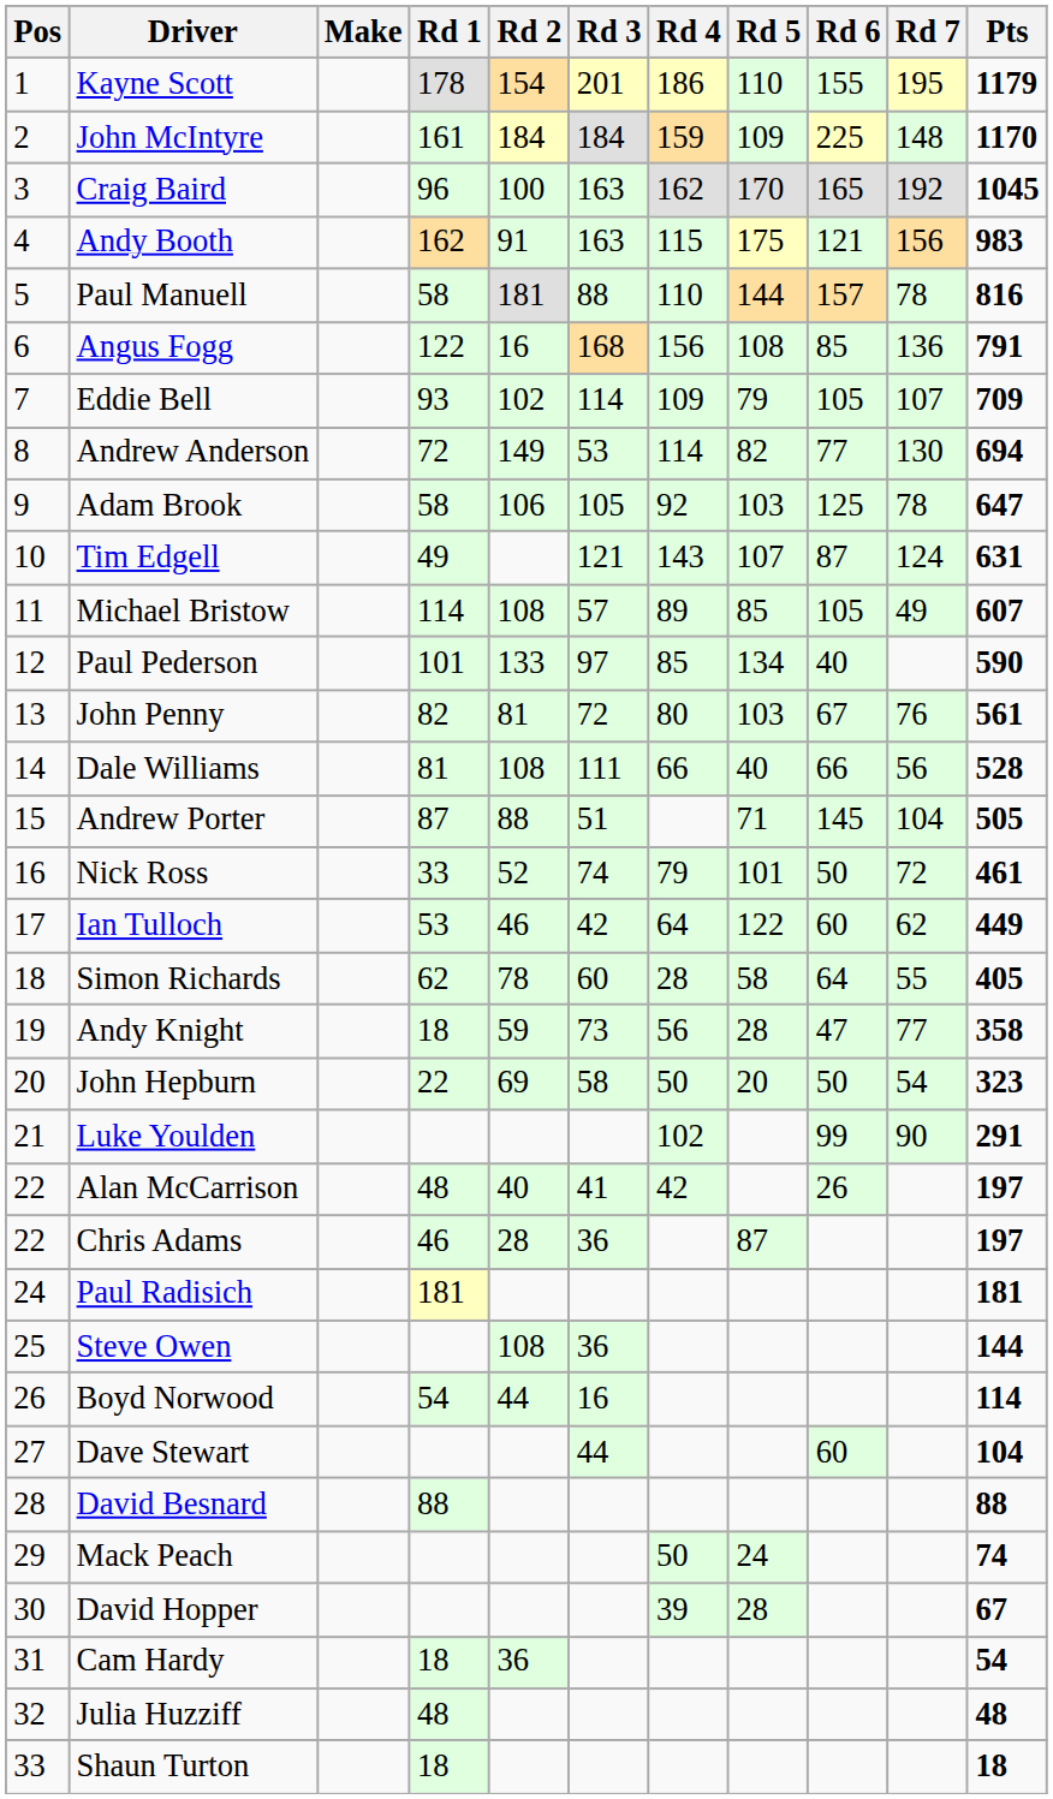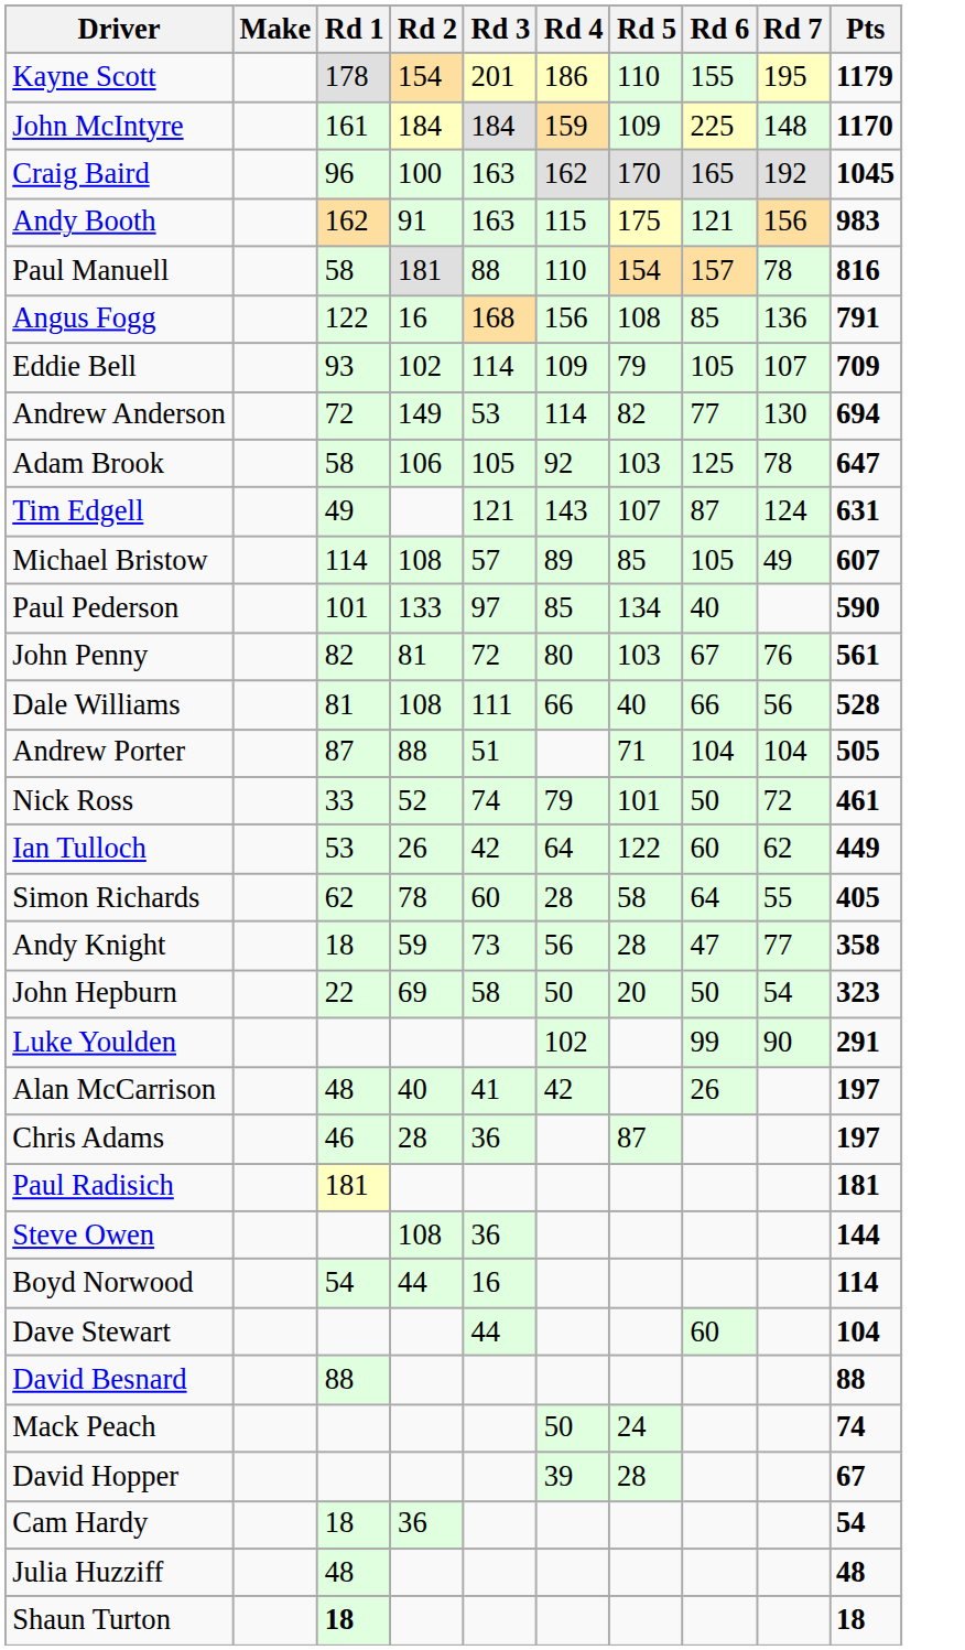 <table class="wikitable" border="1" style="font-size:85%">
 <tr>
-<th>Pos</th>
 <th>Driver</th>
 <th>Make</th>
 <th>Rd 1</th>
 <th>Rd 2</th>
 <th>Rd 3</th>
 <th>Rd 4</th>
 <th>Rd 5</th>
 <th>Rd 6</th>
 <th>Rd 7</th>
 <th>Pts</th>
 </tr>
 <tr>
-<td>1</td>
 <td> <a href='#'>Kayne Scott</a></td>
 <td></td>
 <td style="background:#dfdfdf;">178</td>
 <td style="background:#ffdf9f;">154</td>
 <td style="background:#ffffbf;">201</td>
 <td style="background:#ffffbf;">186</td>
 <td style="background:#dfffdf;">110</td>
 <td style="background:#dfffdf;">155</td>
 <td style="background:#ffffbf;">195</td>
 <td><strong>1179</strong></td>
 </tr>
 <tr>
-<td>2</td>
 <td>  <a href='#'>John McIntyre</a></td>
 <td></td>
 <td style="background:#dfffdf;">161</td>
 <td style="background:#ffffbf;">184</td>
 <td style="background:#dfdfdf;">184</td>
 <td style="background:#ffdf9f;">159</td>
 <td style="background:#dfffdf;">109</td>
 <td style="background:#ffffbf;">225</td>
 <td style="background:#dfffdf;">148</td>
 <td><strong>1170</strong></td>
 </tr>
 <tr>
-<td>3</td>
 <td>  <a href='#'>Craig Baird</a></td>
 <td></td>
 <td style="background:#dfffdf;">96</td>
 <td style="background:#dfffdf;">100</td>
 <td style="background:#dfffdf;">163</td>
 <td style="background:#dfdfdf;">162</td>
 <td style="background:#dfdfdf;">170</td>
 <td style="background:#dfdfdf;">165</td>
 <td style="background:#dfdfdf;">192</td>
 <td><strong>1045</strong></td>
 </tr>
 <tr>
-<td>4</td>
 <td>  <a href='#'>Andy Booth</a></td>
 <td></td>
 <td style="background:#ffdf9f;">162</td>
 <td style="background:#dfffdf;">91</td>
 <td style="background:#dfffdf;">163</td>
 <td style="background:#dfffdf;">115</td>
 <td style="background:#ffffbf;">175</td>
 <td style="background:#dfffdf;">121</td>
 <td style="background:#ffdf9f;">156</td>
 <td><strong>983</strong></td>
 </tr>
 <tr>
-<td>5</td>
 <td>  Paul Manuell</td>
 <td></td>
 <td style="background:#dfffdf;">58</td>
 <td style="background:#dfdfdf;">181</td>
 <td style="background:#dfffdf;">88</td>
 <td style="background:#dfffdf;">110</td>
-<td style="background:#ffdf9f;">144</td>
+<td style="background:#ffdf9f;">154</td>
 <td style="background:#ffdf9f;">157</td>
 <td style="background:#dfffdf;">78</td>
 <td><strong>816</strong></td>
 </tr>
 <tr>
-<td>6</td>
 <td>  <a href='#'>Angus Fogg</a></td>
 <td></td>
 <td style="background:#dfffdf;">122</td>
 <td style="background:#dfffdf;">16</td>
 <td style="background:#ffdf9f;">168</td>
 <td style="background:#dfffdf;">156</td>
 <td style="background:#dfffdf;">108</td>
 <td style="background:#dfffdf;">85</td>
 <td style="background:#dfffdf;">136</td>
 <td><strong>791</strong></td>
 </tr>
 <tr>
-<td>7</td>
 <td>  Eddie Bell</td>
 <td></td>
 <td style="background:#dfffdf;">93</td>
 <td style="background:#dfffdf;">102</td>
 <td style="background:#dfffdf;">114</td>
 <td style="background:#dfffdf;">109</td>
 <td style="background:#dfffdf;">79</td>
 <td style="background:#dfffdf;">105</td>
 <td style="background:#dfffdf;">107</td>
 <td><strong>709</strong></td>
 </tr>
 <tr>
-<td>8</td>
 <td>  Andrew Anderson</td>
 <td></td>
 <td style="background:#dfffdf;">72</td>
 <td style="background:#dfffdf;">149</td>
 <td style="background:#dfffdf;">53</td>
 <td style="background:#dfffdf;">114</td>
 <td style="background:#dfffdf;">82</td>
 <td style="background:#dfffdf;">77</td>
 <td style="background:#dfffdf;">130</td>
 <td><strong>694</strong></td>
 </tr>
 <tr>
-<td>9</td>
 <td> Adam Brook</td>
 <td></td>
 <td style="background:#dfffdf;">58</td>
 <td style="background:#dfffdf;">106</td>
 <td style="background:#dfffdf;">105</td>
 <td style="background:#dfffdf;">92</td>
 <td style="background:#dfffdf;">103</td>
 <td style="background:#dfffdf;">125</td>
 <td style="background:#dfffdf;">78</td>
 <td><strong>647</strong></td>
 </tr>
 <tr>
-<td>10</td>
 <td> <a href='#'>Tim Edgell</a></td>
 <td></td>
 <td style="background:#dfffdf;">49</td>
 <td></td>
 <td style="background:#dfffdf;">121</td>
 <td style="background:#dfffdf;">143</td>
 <td style="background:#dfffdf;">107</td>
 <td style="background:#dfffdf;">87</td>
 <td style="background:#dfffdf;">124</td>
 <td><strong>631</strong></td>
 </tr>
 <tr>
-<td>11</td>
 <td> Michael Bristow</td>
 <td></td>
 <td style="background:#dfffdf;">114</td>
 <td style="background:#dfffdf;">108</td>
 <td style="background:#dfffdf;">57</td>
 <td style="background:#dfffdf;">89</td>
 <td style="background:#dfffdf;">85</td>
 <td style="background:#dfffdf;">105</td>
 <td style="background:#dfffdf;">49</td>
 <td><strong>607</strong></td>
 </tr>
 <tr>
-<td>12</td>
 <td> Paul Pederson</td>
 <td></td>
 <td style="background:#dfffdf;">101</td>
 <td style="background:#dfffdf;">133</td>
 <td style="background:#dfffdf;">97</td>
 <td style="background:#dfffdf;">85</td>
 <td style="background:#dfffdf;">134</td>
 <td style="background:#dfffdf;">40</td>
 <td></td>
 <td><strong>590</strong></td>
 </tr>
 <tr>
-<td>13</td>
 <td> John Penny</td>
 <td></td>
 <td style="background:#dfffdf;">82</td>
 <td style="background:#dfffdf;">81</td>
 <td style="background:#dfffdf;">72</td>
 <td style="background:#dfffdf;">80</td>
 <td style="background:#dfffdf;">103</td>
 <td style="background:#dfffdf;">67</td>
 <td style="background:#dfffdf;">76</td>
 <td><strong>561</strong></td>
 </tr>
 <tr>
-<td>14</td>
 <td> Dale Williams</td>
 <td></td>
 <td style="background:#dfffdf;">81</td>
 <td style="background:#dfffdf;">108</td>
 <td style="background:#dfffdf;">111</td>
 <td style="background:#dfffdf;">66</td>
 <td style="background:#dfffdf;">40</td>
 <td style="background:#dfffdf;">66</td>
 <td style="background:#dfffdf;">56</td>
 <td><strong>528</strong></td>
 </tr>
 <tr>
-<td>15</td>
 <td> Andrew Porter</td>
 <td></td>
 <td style="background:#dfffdf;">87</td>
 <td style="background:#dfffdf;">88</td>
 <td style="background:#dfffdf;">51</td>
 <td></td>
 <td style="background:#dfffdf;">71</td>
-<td style="background:#dfffdf;">145</td>
+<td style="background:#dfffdf;">104</td>
 <td style="background:#dfffdf;">104</td>
 <td><strong>505</strong></td>
 </tr>
 <tr>
-<td>16</td>
 <td> Nick Ross</td>
 <td></td>
 <td style="background:#dfffdf;">33</td>
 <td style="background:#dfffdf;">52</td>
 <td style="background:#dfffdf;">74</td>
 <td style="background:#dfffdf;">79</td>
 <td style="background:#dfffdf;">101</td>
 <td style="background:#dfffdf;">50</td>
 <td style="background:#dfffdf;">72</td>
 <td><strong>461</strong></td>
 </tr>
 <tr>
-<td>17</td>
 <td> <a href='#'>Ian Tulloch</a></td>
 <td></td>
 <td style="background:#dfffdf;">53</td>
-<td style="background:#dfffdf;">46</td>
+<td style="background:#dfffdf;">26</td>
 <td style="background:#dfffdf;">42</td>
 <td style="background:#dfffdf;">64</td>
 <td style="background:#dfffdf;">122</td>
 <td style="background:#dfffdf;">60</td>
 <td style="background:#dfffdf;">62</td>
 <td><strong>449</strong></td>
 </tr>
 <tr>
-<td>18</td>
 <td> Simon Richards</td>
 <td></td>
 <td style="background:#dfffdf;">62</td>
 <td style="background:#dfffdf;">78</td>
 <td style="background:#dfffdf;">60</td>
 <td style="background:#dfffdf;">28</td>
 <td style="background:#dfffdf;">58</td>
 <td style="background:#dfffdf;">64</td>
 <td style="background:#dfffdf;">55</td>
 <td><strong>405</strong></td>
 </tr>
 <tr>
-<td>19</td>
 <td> Andy Knight</td>
 <td></td>
 <td style="background:#dfffdf;">18</td>
 <td style="background:#dfffdf;">59</td>
 <td style="background:#dfffdf;">73</td>
 <td style="background:#dfffdf;">56</td>
 <td style="background:#dfffdf;">28</td>
 <td style="background:#dfffdf;">47</td>
 <td style="background:#dfffdf;">77</td>
 <td><strong>358</strong></td>
 </tr>
 <tr>
-<td>20</td>
 <td> John Hepburn</td>
 <td></td>
 <td style="background:#dfffdf;">22</td>
 <td style="background:#dfffdf;">69</td>
 <td style="background:#dfffdf;">58</td>
 <td style="background:#dfffdf;">50</td>
 <td style="background:#dfffdf;">20</td>
 <td style="background:#dfffdf;">50</td>
 <td style="background:#dfffdf;">54</td>
 <td><strong>323</strong></td>
 </tr>
 <tr>
-<td>21</td>
 <td> <a href='#'>Luke Youlden</a></td>
 <td></td>
 <td></td>
 <td></td>
 <td></td>
 <td style="background:#dfffdf;">102</td>
 <td></td>
 <td style="background:#dfffdf;">99</td>
 <td style="background:#dfffdf;">90</td>
 <td><strong>291</strong></td>
 </tr>
 <tr>
-<td>22</td>
 <td> Alan McCarrison</td>
 <td></td>
 <td style="background:#dfffdf;">48</td>
 <td style="background:#dfffdf;">40</td>
 <td style="background:#dfffdf;">41</td>
 <td style="background:#dfffdf;">42</td>
 <td></td>
 <td style="background:#dfffdf;">26</td>
 <td></td>
 <td><strong>197</strong></td>
 </tr>
 <tr>
-<td>22</td>
 <td> Chris Adams</td>
 <td></td>
 <td style="background:#dfffdf;">46</td>
 <td style="background:#dfffdf;">28</td>
 <td style="background:#dfffdf;">36</td>
 <td></td>
 <td style="background:#dfffdf;">87</td>
 <td></td>
 <td></td>
 <td><strong>197</strong></td>
 </tr>
 <tr>
-<td>24</td>
 <td> <a href='#'>Paul Radisich</a></td>
 <td></td>
 <td style="background:#ffffbf;">181</td>
 <td></td>
 <td></td>
 <td></td>
 <td></td>
 <td></td>
 <td></td>
 <td><strong>181</strong></td>
 </tr>
 <tr>
-<td>25</td>
 <td> <a href='#'>Steve Owen</a></td>
 <td></td>
 <td></td>
 <td style="background:#dfffdf;">108</td>
 <td style="background:#dfffdf;">36</td>
 <td></td>
 <td></td>
 <td></td>
 <td></td>
 <td><strong>144</strong></td>
 </tr>
 <tr>
-<td>26</td>
 <td> Boyd Norwood</td>
 <td></td>
 <td style="background:#dfffdf;">54</td>
 <td style="background:#dfffdf;">44</td>
 <td style="background:#dfffdf;">16</td>
 <td></td>
 <td></td>
 <td></td>
 <td></td>
 <td><strong>114</strong></td>
 </tr>
 <tr>
-<td>27</td>
 <td> Dave Stewart</td>
 <td></td>
 <td></td>
 <td></td>
 <td style="background:#dfffdf;">44</td>
 <td></td>
 <td></td>
 <td style="background:#dfffdf;">60</td>
 <td></td>
 <td><strong>104</strong></td>
 </tr>
 <tr>
-<td>28</td>
 <td> <a href='#'>David Besnard</a></td>
 <td></td>
 <td style="background:#dfffdf;">88</td>
 <td></td>
 <td></td>
 <td></td>
 <td></td>
 <td></td>
 <td></td>
 <td><strong>88</strong></td>
 </tr>
 <tr>
-<td>29</td>
 <td> Mack Peach</td>
 <td></td>
 <td></td>
 <td></td>
 <td></td>
 <td style="background:#dfffdf;">50</td>
 <td style="background:#dfffdf;">24</td>
 <td></td>
 <td></td>
 <td><strong>74</strong></td>
 </tr>
 <tr>
-<td>30</td>
 <td> David Hopper</td>
 <td></td>
 <td></td>
 <td></td>
 <td></td>
 <td style="background:#dfffdf;">39</td>
 <td style="background:#dfffdf;">28</td>
 <td></td>
 <td></td>
 <td><strong>67</strong></td>
 </tr>
 <tr>
-<td>31</td>
 <td> Cam Hardy</td>
 <td></td>
 <td style="background:#dfffdf;">18</td>
 <td style="background:#dfffdf;">36</td>
 <td></td>
 <td></td>
 <td></td>
 <td></td>
 <td></td>
 <td><strong>54</strong></td>
 </tr>
 <tr>
-<td>32</td>
 <td> Julia Huzziff</td>
 <td></td>
 <td style="background:#dfffdf;">48</td>
 <td></td>
 <td></td>
 <td></td>
 <td></td>
 <td></td>
 <td></td>
 <td><strong>48</strong></td>
 </tr>
 <tr>
-<td>33</td>
 <td> Shaun Turton</td>
 <td></td>
-<td style="background:#dfffdf;">18</td>
+<td style="background:#dfffdf;"><strong>18</strong></td>
 <td></td>
 <td></td>
 <td></td>
 <td></td>
 <td></td>
 <td></td>
 <td><strong>18</strong></td>
 </tr>
 </table>
